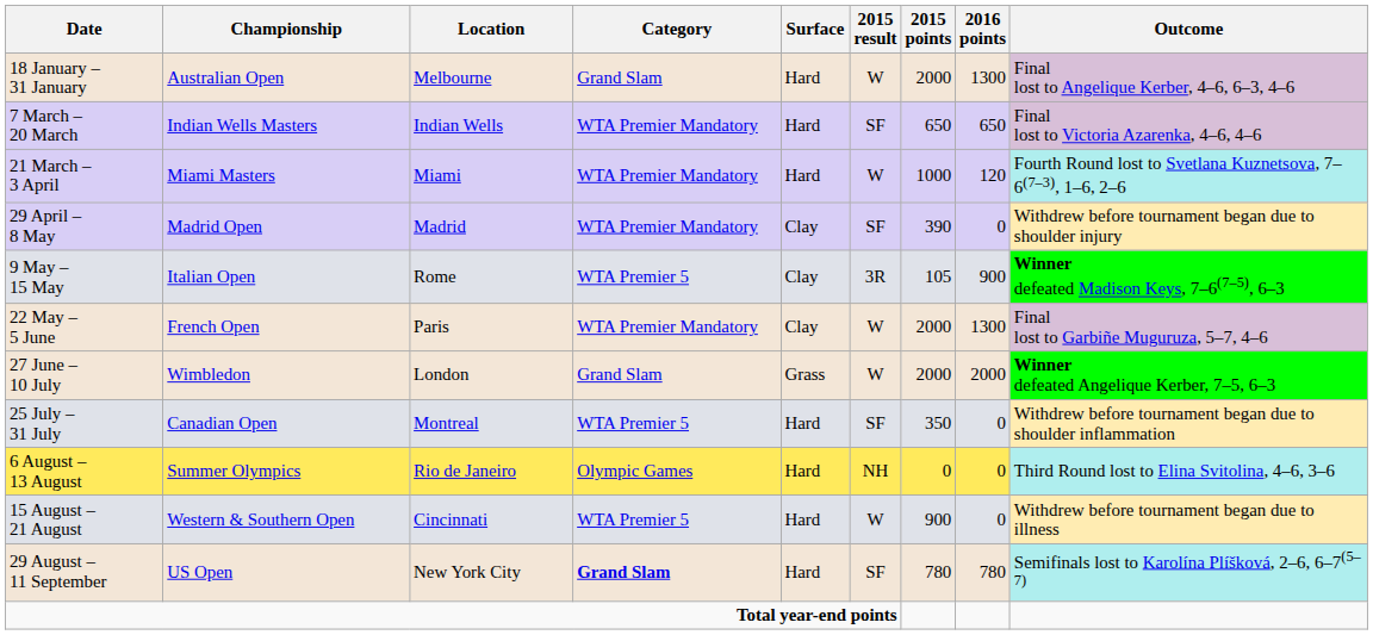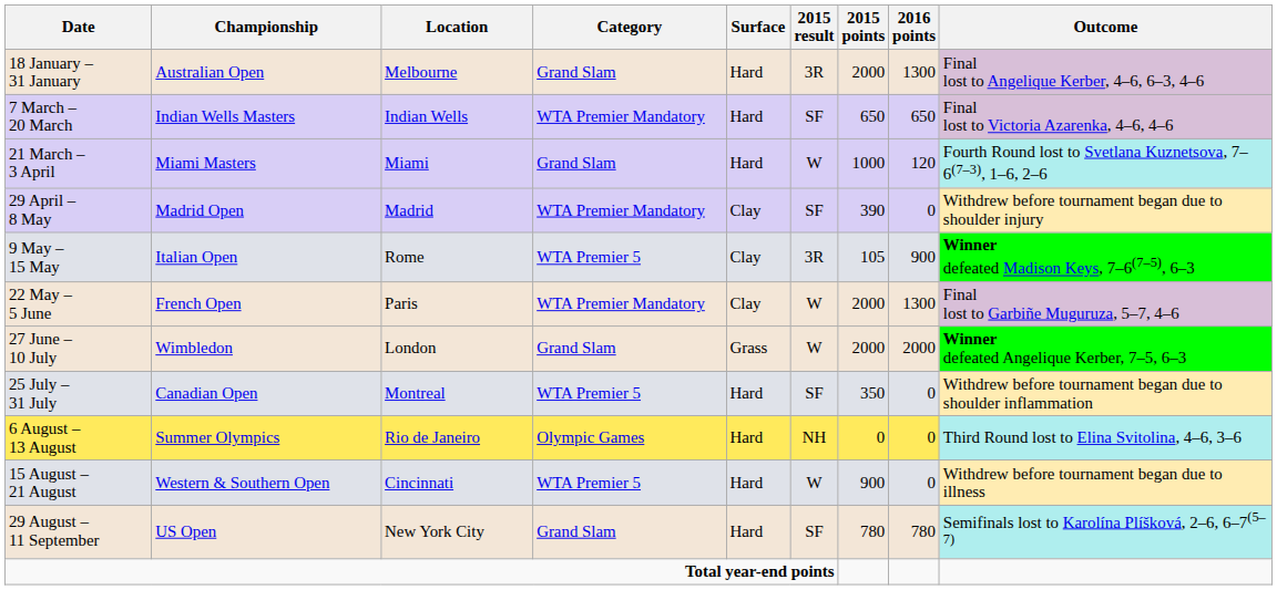 <table class="wikitable">
 <tr>
 <th width=135>Date</th>
 <th width=215>Championship</th>
 <th width=140>Location</th>
 <th width=180>Category</th>
 <th width=55>Surface</th>
 <th width=30>2015 result</th>
 <th width=30>2015 points</th>
 <th width=30>2016 points</th>
 <th width=315>Outcome</th>
 </tr>
 <tr style="background:#F3E6D7;">
 <td>18 January –<br>31 January</td>
 <td><a href='#'>Australian Open</a></td>
 <td> <a href='#'>Melbourne</a></td>
 <td><a href='#'>Grand Slam</a></td>
 <td>Hard</td>
-<td align=center>W</td>
+<td align=center>3R</td>
 <td align=right>2000</td>
 <td align=right>1300</td>
 <td style="background:thistle;">Final<br>lost to  <a href='#'>Angelique Kerber</a>, 4–6, 6–3, 4–6</td>
 </tr>
 <tr style="background:#D8CEF6;">
 <td>7 March – <br>20 March</td>
 <td><a href='#'>Indian Wells Masters</a></td>
 <td> <a href='#'>Indian Wells</a></td>
 <td><a href='#'>WTA Premier Mandatory</a></td>
 <td>Hard</td>
 <td align=center>SF</td>
 <td align=right>650</td>
 <td align=right>650</td>
 <td style="background:thistle;">Final<br>lost to  <a href='#'>Victoria Azarenka</a>, 4–6, 4–6</td>
 </tr>
 <tr style="background:#D8CEF6;">
 <td>21 March – <br>3 April</td>
 <td><a href='#'>Miami Masters</a></td>
 <td> <a href='#'>Miami</a></td>
-<td><a href='#'>WTA Premier Mandatory</a></td>
+<td><a href='#'>Grand Slam</a></td>
 <td>Hard</td>
 <td align=center>W</td>
 <td align=right>1000</td>
 <td align=right>120</td>
 <td style="background:#afeeee;">Fourth Round lost to  <a href='#'>Svetlana Kuznetsova</a>, 7–6<sup>(7–3)</sup>, 1–6, 2–6</td>
 </tr>
 <tr style="background:#D8CEF6;">
 <td>29 April – <br>8 May</td>
 <td><a href='#'>Madrid Open</a></td>
 <td> <a href='#'>Madrid</a></td>
 <td><a href='#'>WTA Premier Mandatory</a></td>
 <td>Clay</td>
 <td align=center>SF</td>
 <td align=right>390</td>
 <td align=right>0</td>
 <td style="background:#ffecb2;">Withdrew before tournament began due to shoulder injury</td>
 </tr>
 <tr style="background:#dfe2e9;">
 <td>9 May – <br>15 May</td>
 <td><a href='#'>Italian Open</a></td>
 <td> Rome</td>
 <td><a href='#'>WTA Premier 5</a></td>
 <td>Clay</td>
 <td align=center>3R</td>
 <td align=right>105</td>
 <td align=right>900</td>
 <td style="background:lime;"><strong>Winner</strong> <br>defeated  <a href='#'>Madison Keys</a>, 7–6<sup>(7–5)</sup>, 6–3</td>
 </tr>
 <tr style="background:#F3E6D7;">
 <td>22 May – <br>5 June</td>
 <td><a href='#'>French Open</a></td>
 <td> Paris</td>
 <td><a href='#'>WTA Premier Mandatory</a></td>
 <td>Clay</td>
 <td align=center>W</td>
 <td align=right>2000</td>
 <td align=right>1300</td>
 <td style="background:thistle;">Final<br>lost to  <a href='#'>Garbiñe Muguruza</a>, 5–7, 4–6</td>
 </tr>
 <tr style="background:#F3E6D7;">
 <td>27 June – <br>10 July</td>
 <td><a href='#'>Wimbledon</a></td>
 <td> London</td>
 <td><a href='#'>Grand Slam</a></td>
 <td>Grass</td>
 <td align=center>W</td>
 <td align=right>2000</td>
 <td align=right>2000</td>
 <td style="background:lime;"><strong>Winner</strong> <br>defeated  Angelique Kerber, 7–5, 6–3</td>
 </tr>
 <tr style="background:#dfe2e9;">
 <td>25 July – <br>31 July</td>
 <td><a href='#'>Canadian Open</a></td>
 <td> <a href='#'>Montreal</a></td>
 <td><a href='#'>WTA Premier 5</a></td>
 <td>Hard</td>
 <td align=center>SF</td>
 <td align=right>350</td>
 <td align=right>0</td>
 <td style="background:#ffecb2;">Withdrew before tournament began due to shoulder inflammation</td>
 </tr>
 <tr style="background:#ffea5c">
 <td>6 August –<br>13 August</td>
 <td><a href='#'>Summer Olympics</a></td>
 <td> <a href='#'>Rio de Janeiro</a></td>
 <td><a href='#'>Olympic Games</a></td>
 <td>Hard</td>
 <td align=center>NH</td>
 <td align=right>0</td>
 <td align=right>0</td>
 <td style="background:#afeeee;">Third Round lost to  <a href='#'>Elina Svitolina</a>, 4–6, 3–6</td>
 </tr>
 <tr style="background:#dfe2e9;">
 <td>15 August – <br>21 August</td>
 <td><a href='#'>Western & Southern Open</a></td>
 <td> <a href='#'>Cincinnati</a></td>
 <td><a href='#'>WTA Premier 5</a></td>
 <td>Hard</td>
 <td align=center>W</td>
 <td align=right>900</td>
 <td align=right>0</td>
 <td style="background:#ffecb2;">Withdrew before tournament began due to illness</td>
 </tr>
 <tr style="background:#F3E6D7;">
 <td>29 August – <br>11 September</td>
 <td><a href='#'>US Open</a></td>
 <td> New York City</td>
-<td><strong><a href='#'>Grand Slam</a></strong></td>
+<td><a href='#'>Grand Slam</a></td>
 <td>Hard</td>
 <td align=center>SF</td>
 <td align=right>780</td>
 <td align=right>780</td>
 <td style="background:#afeeee;">Semifinals lost to  <a href='#'>Karolína Plíšková</a>, 2–6, 6–7<sup>(5–7)</sup></td>
 </tr>
 <tr>
 <td colspan=6 align=right><strong>Total year-end points</strong></td>
 <td align=right></td>
 <td align=right></td>
 <td></td>
 </tr>
 </table>
